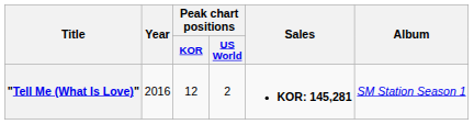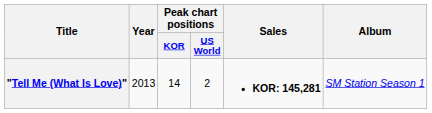 <table class="wikitable plainrowheaders" style="text-align:center">
 <tr>
 <th scope="col" rowspan="2">Title</th>
 <th scope="col" rowspan="2">Year</th>
 <th scope="col" colspan="2">Peak chart positions</th>
 <th scope="col" rowspan="2">Sales<br></th>
 <th scope="col" rowspan="2">Album</th>
 </tr>
 <tr>
 <th style="width:3em;font-size:90%"><a href='#'>KOR</a><br></th>
 <th style="width:3em;font-size:90%"><a href='#'>US<br>World</a><br></th>
 </tr>
 <tr>
 <th scope="row">"<a href='#'>Tell Me (What Is Love)</a>"<br></th>
-<td>2016</td>
-<td>12</td>
+<td>2013</td>
+<td>14</td>
 <td>2</td>
 <td><strong><br><ul><li>KOR: 145,281</li></ul></strong></td>
 <td><em><a href='#'>SM Station Season 1</a></em></td>
 </tr>
 </table>
